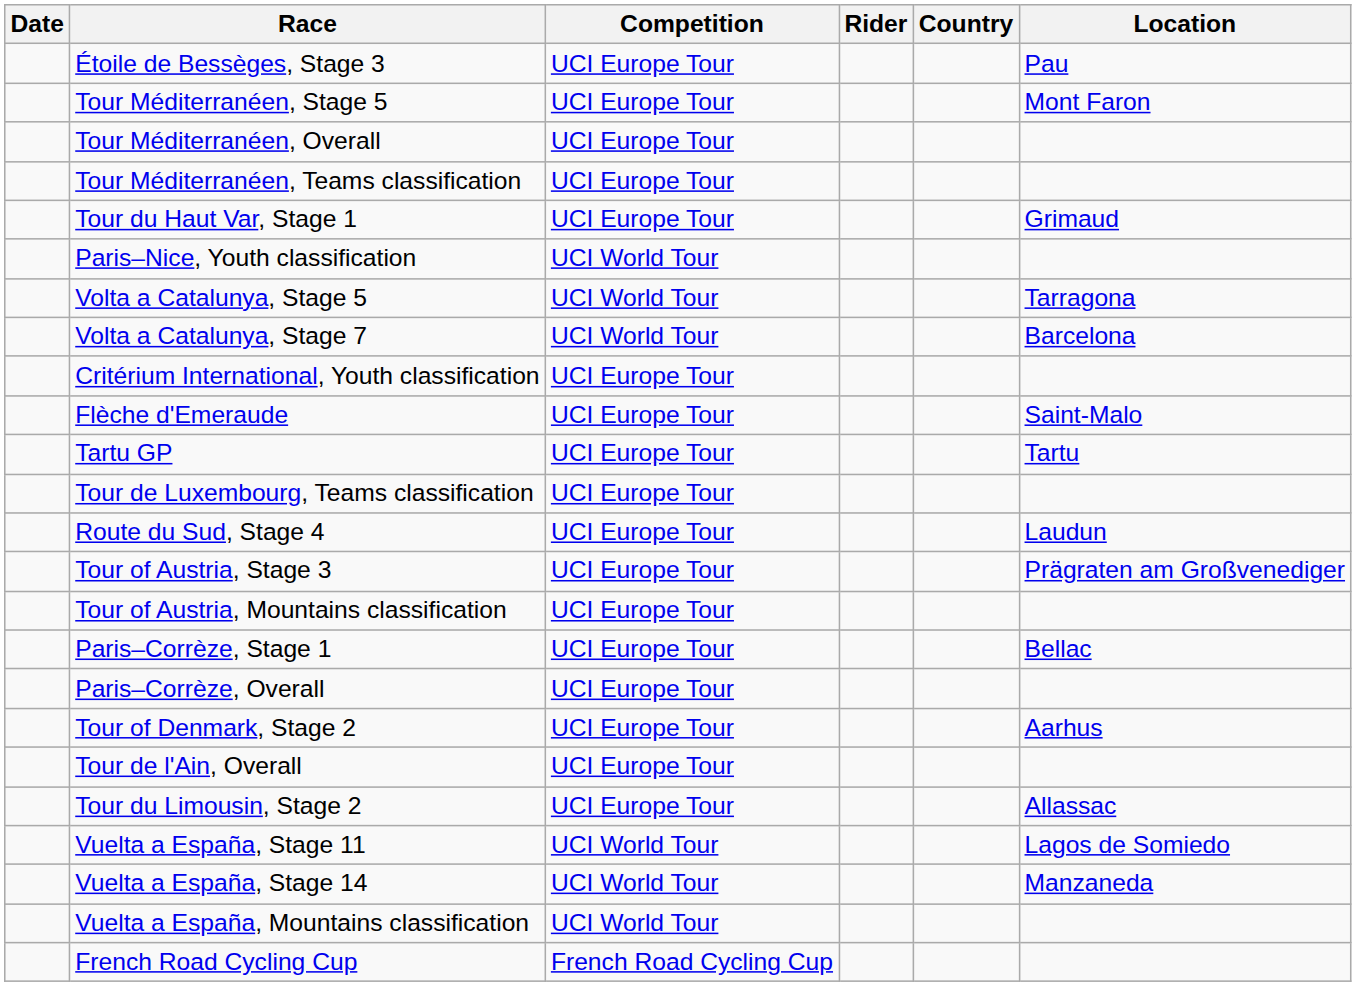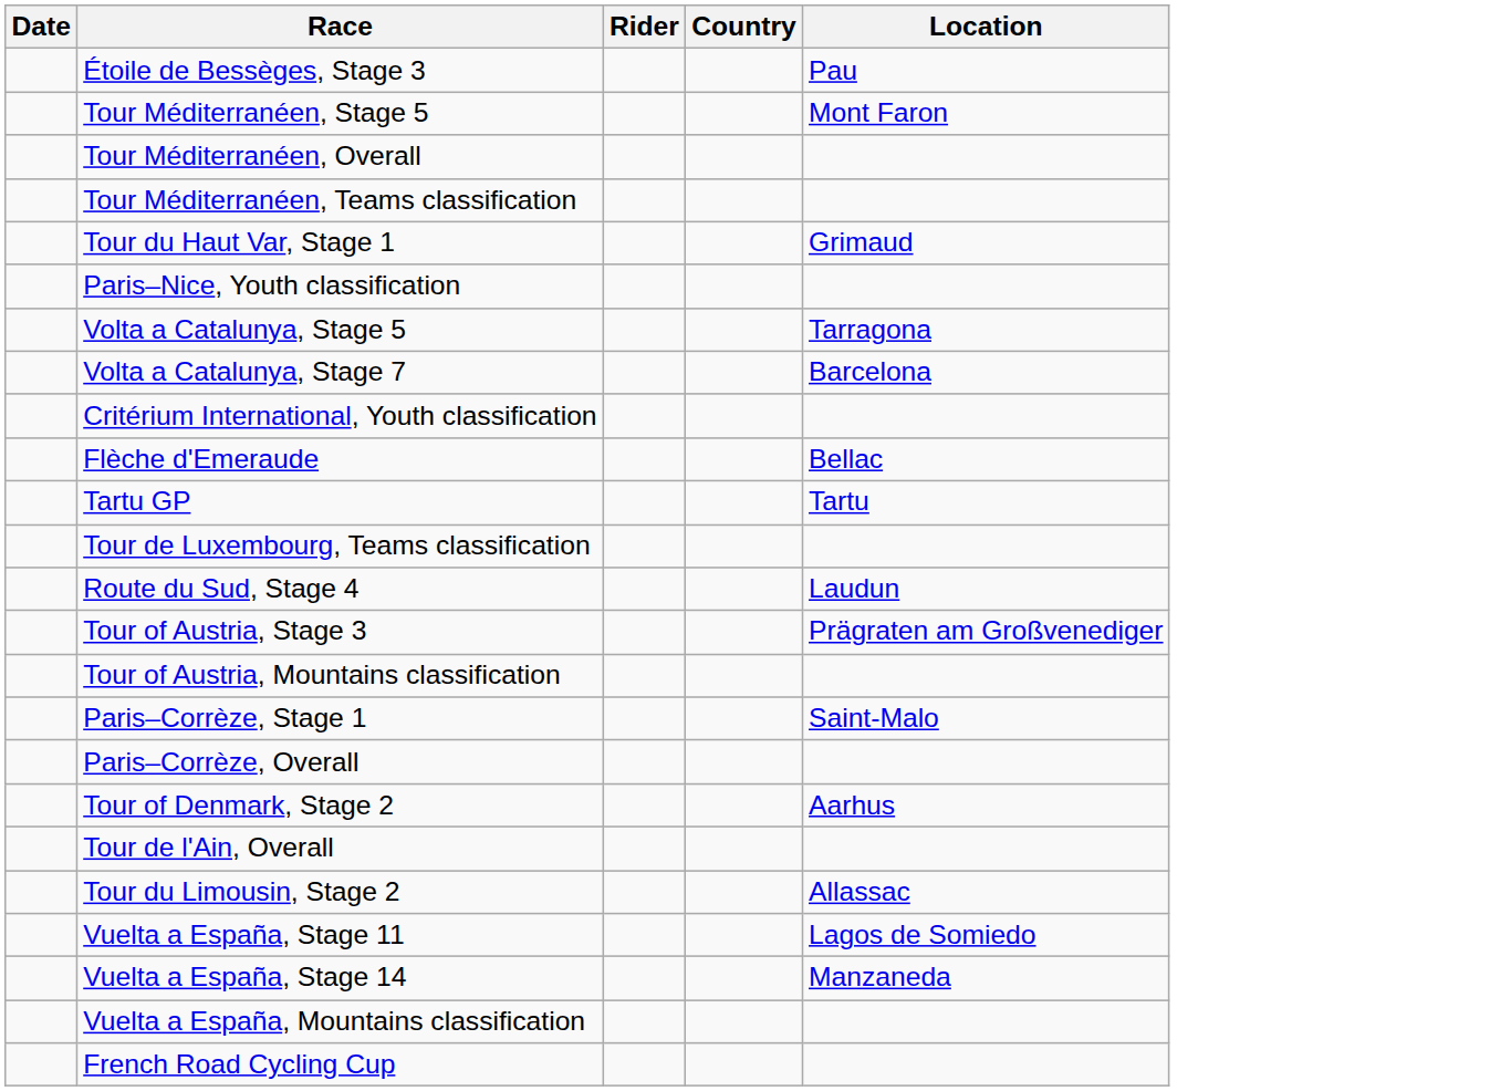 <table class="wikitable sortable">
 <tr>
 <th>Date</th>
 <th>Race</th>
-<th>Competition</th>
 <th>Rider</th>
 <th>Country</th>
 <th>Location</th>
 </tr>
 <tr>
 <td></td>
 <td><a href='#'>Étoile de Bessèges</a>, Stage 3</td>
-<td><a href='#'>UCI Europe Tour</a></td>
 <td></td>
 <td></td>
 <td><a href='#'>Pau</a></td>
 </tr>
 <tr>
 <td></td>
 <td><a href='#'>Tour Méditerranéen</a>, Stage 5</td>
-<td><a href='#'>UCI Europe Tour</a></td>
 <td></td>
 <td></td>
 <td><a href='#'>Mont Faron</a></td>
 </tr>
 <tr>
 <td></td>
 <td><a href='#'>Tour Méditerranéen</a>, Overall</td>
-<td><a href='#'>UCI Europe Tour</a></td>
 <td></td>
 <td></td>
 <td></td>
 </tr>
 <tr>
 <td></td>
 <td><a href='#'>Tour Méditerranéen</a>, Teams classification</td>
-<td><a href='#'>UCI Europe Tour</a></td>
 <td align="center"></td>
 <td></td>
 <td></td>
 </tr>
 <tr>
 <td></td>
 <td><a href='#'>Tour du Haut Var</a>, Stage 1</td>
-<td><a href='#'>UCI Europe Tour</a></td>
 <td></td>
 <td></td>
 <td><a href='#'>Grimaud</a></td>
 </tr>
 <tr>
 <td></td>
 <td><a href='#'>Paris–Nice</a>, Youth classification</td>
-<td><a href='#'>UCI World Tour</a></td>
 <td></td>
 <td></td>
 <td></td>
 </tr>
 <tr>
 <td></td>
 <td><a href='#'>Volta a Catalunya</a>, Stage 5</td>
-<td><a href='#'>UCI World Tour</a></td>
 <td></td>
 <td></td>
 <td><a href='#'>Tarragona</a></td>
 </tr>
 <tr>
 <td></td>
 <td><a href='#'>Volta a Catalunya</a>, Stage 7</td>
-<td><a href='#'>UCI World Tour</a></td>
 <td></td>
 <td></td>
 <td><a href='#'>Barcelona</a></td>
 </tr>
 <tr>
 <td></td>
 <td><a href='#'>Critérium International</a>, Youth classification</td>
-<td><a href='#'>UCI Europe Tour</a></td>
 <td></td>
 <td></td>
 <td></td>
 </tr>
 <tr>
 <td></td>
 <td><a href='#'>Flèche d'Emeraude</a></td>
-<td><a href='#'>UCI Europe Tour</a></td>
 <td></td>
 <td></td>
-<td><a href='#'>Saint-Malo</a></td>
+<td><a href='#'>Bellac</a></td>
 </tr>
 <tr>
 <td></td>
 <td><a href='#'>Tartu GP</a></td>
-<td><a href='#'>UCI Europe Tour</a></td>
 <td></td>
 <td></td>
 <td><a href='#'>Tartu</a></td>
 </tr>
 <tr>
 <td></td>
 <td><a href='#'>Tour de Luxembourg</a>, Teams classification</td>
-<td><a href='#'>UCI Europe Tour</a></td>
 <td align="center"></td>
 <td></td>
 <td></td>
 </tr>
 <tr>
 <td></td>
 <td><a href='#'>Route du Sud</a>, Stage 4</td>
-<td><a href='#'>UCI Europe Tour</a></td>
 <td></td>
 <td></td>
 <td><a href='#'>Laudun</a></td>
 </tr>
 <tr>
 <td></td>
 <td><a href='#'>Tour of Austria</a>, Stage 3</td>
-<td><a href='#'>UCI Europe Tour</a></td>
 <td></td>
 <td></td>
 <td><a href='#'>Prägraten am Großvenediger</a></td>
 </tr>
 <tr>
 <td></td>
 <td><a href='#'>Tour of Austria</a>, Mountains classification</td>
-<td><a href='#'>UCI Europe Tour</a></td>
 <td></td>
 <td></td>
 <td></td>
 </tr>
 <tr>
 <td></td>
 <td><a href='#'>Paris–Corrèze</a>, Stage 1</td>
-<td><a href='#'>UCI Europe Tour</a></td>
 <td></td>
 <td></td>
-<td><a href='#'>Bellac</a></td>
+<td><a href='#'>Saint-Malo</a></td>
 </tr>
 <tr>
 <td></td>
 <td><a href='#'>Paris–Corrèze</a>, Overall</td>
-<td><a href='#'>UCI Europe Tour</a></td>
 <td></td>
 <td></td>
 <td></td>
 </tr>
 <tr>
 <td></td>
 <td><a href='#'>Tour of Denmark</a>, Stage 2</td>
-<td><a href='#'>UCI Europe Tour</a></td>
 <td></td>
 <td></td>
 <td><a href='#'>Aarhus</a></td>
 </tr>
 <tr>
 <td></td>
 <td><a href='#'>Tour de l'Ain</a>, Overall</td>
-<td><a href='#'>UCI Europe Tour</a></td>
 <td></td>
 <td></td>
 <td></td>
 </tr>
 <tr>
 <td></td>
 <td><a href='#'>Tour du Limousin</a>, Stage 2</td>
-<td><a href='#'>UCI Europe Tour</a></td>
 <td></td>
 <td></td>
 <td><a href='#'>Allassac</a></td>
 </tr>
 <tr>
 <td></td>
 <td><a href='#'>Vuelta a España</a>, Stage 11</td>
-<td><a href='#'>UCI World Tour</a></td>
 <td></td>
 <td></td>
 <td><a href='#'>Lagos de Somiedo</a></td>
 </tr>
 <tr>
 <td></td>
 <td><a href='#'>Vuelta a España</a>, Stage 14</td>
-<td><a href='#'>UCI World Tour</a></td>
 <td></td>
 <td></td>
 <td><a href='#'>Manzaneda</a></td>
 </tr>
 <tr>
 <td></td>
 <td><a href='#'>Vuelta a España</a>, Mountains classification</td>
-<td><a href='#'>UCI World Tour</a></td>
 <td></td>
 <td></td>
 <td></td>
 </tr>
 <tr>
 <td></td>
 <td><a href='#'>French Road Cycling Cup</a></td>
-<td><a href='#'>French Road Cycling Cup</a></td>
 <td></td>
 <td></td>
 <td></td>
 </tr>
 </table>
